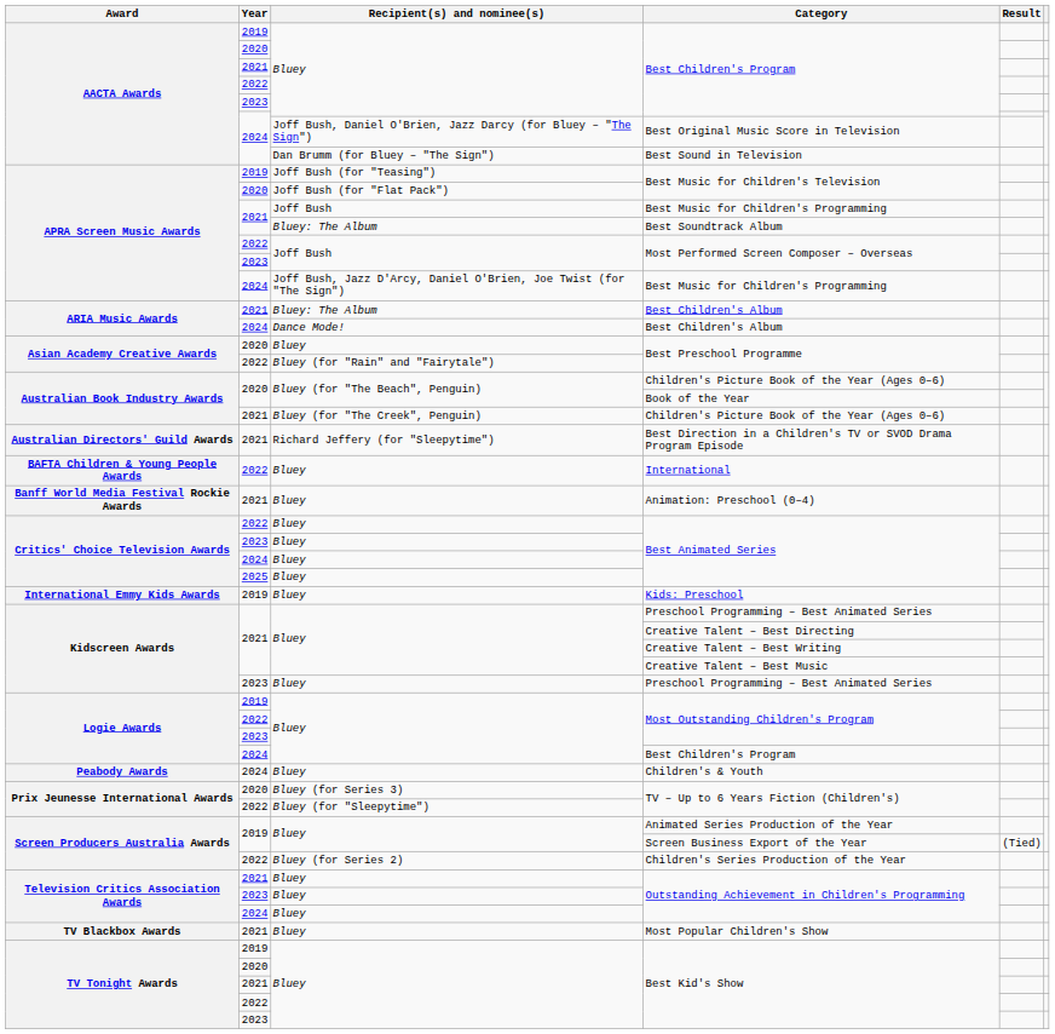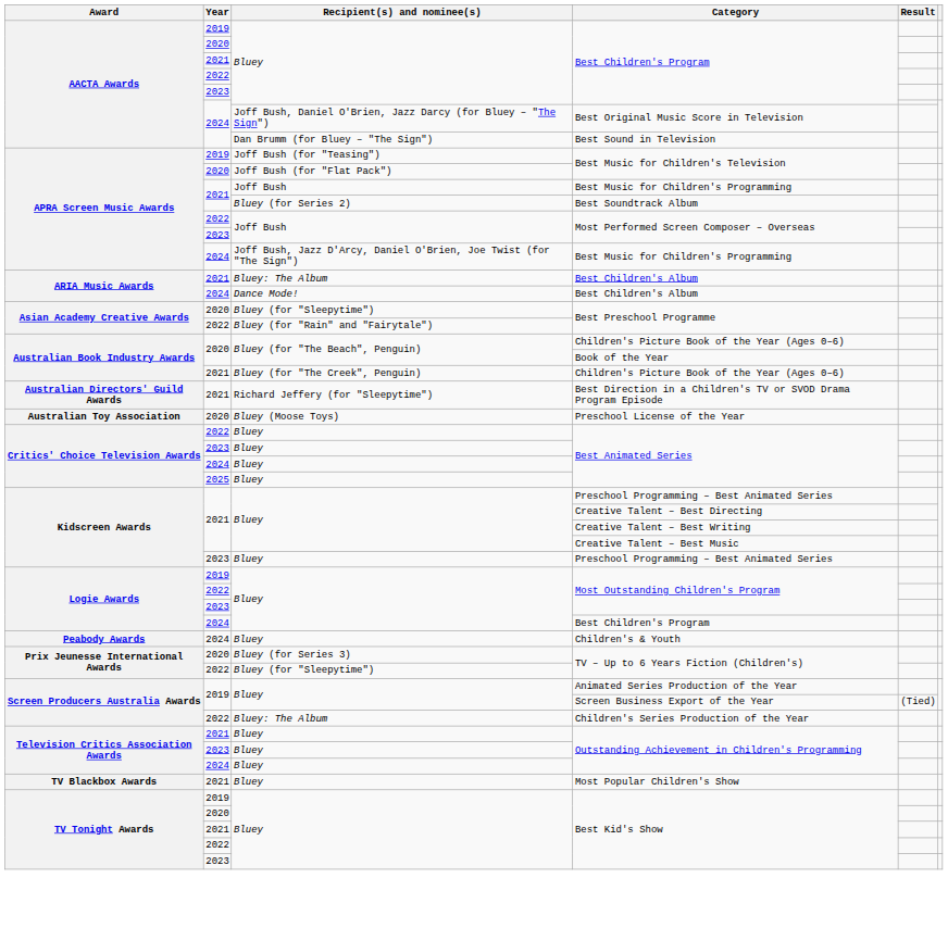 <table class="wikitable plainrowheaders sortable" style="width:99%;">
 <tr style="background:#CCCCCC; text-align:center;">
 <th scope="col">Award</th>
 <th scope="col">Year</th>
 <th scope="col">Recipient(s) and nominee(s)</th>
 <th scope="col">Category</th>
 <th scope="col">Result</th>
 <th scope="col" class="unsortable"></th>
 </tr>
 <tr>
 <th scope="row" rowspan="8"><a href='#'>AACTA Awards</a></th>
 <td><a href='#'>2019</a></td>
 <td data-sort-value="Bluey" rowspan="6"><em>Bluey</em></td>
 <td rowspan="6"><a href='#'>Best Children's Program</a></td>
 <td></td>
 <td style="text-align:center;"></td>
 </tr>
 <tr>
 <td><a href='#'>2020</a></td>
 <td></td>
 <td style="text-align:center;"></td>
 </tr>
 <tr>
 <td><a href='#'>2021</a></td>
 <td></td>
 <td style="text-align:center;"></td>
 </tr>
 <tr>
 <td><a href='#'>2022</a></td>
 <td></td>
 <td style="text-align:center;"></td>
 </tr>
 <tr>
 <td><a href='#'>2023</a></td>
 <td></td>
 <td style="text-align:center;"></td>
 </tr>
 <tr>
 <td rowspan="3"><a href='#'>2024</a></td>
 <td></td>
 <td style="text-align:center;" rowspan="3"></td>
 </tr>
 <tr>
 <td>Joff Bush, Daniel O'Brien, Jazz Darcy (for Bluey – "<a href='#'>The Sign</a>")</td>
 <td>Best Original Music Score in Television</td>
 <td></td>
 </tr>
 <tr>
 <td>Dan Brumm (for Bluey – "The Sign")</td>
 <td>Best Sound in Television</td>
 <td></td>
 </tr>
 <tr>
 <th scope="row" rowspan="7"><a href='#'>APRA Screen Music Awards</a></th>
 <td><a href='#'>2019</a></td>
 <td data-sort-value="Bush, Joff (for "Teasing")">Joff Bush (for "Teasing")</td>
 <td rowspan="2">Best Music for Children's Television</td>
 <td></td>
 <td style="text-align:center;"></td>
 </tr>
 <tr>
 <td><a href='#'>2020</a></td>
 <td data-sort-value="Bush, Joff (for "Flat Pack")">Joff Bush (for "Flat Pack")</td>
 <td></td>
 <td style="text-align:center;"></td>
 </tr>
 <tr>
 <td rowspan="2"><a href='#'>2021</a></td>
 <td data-sort-value="Bush, Joff">Joff Bush</td>
 <td>Best Music for Children's Programming</td>
 <td></td>
 <td style="text-align:center;" rowspan="2"></td>
 </tr>
 <tr>
-<td data-sort-value="Bluey: The Album"><em>Bluey: The Album</em></td>
+<td data-sort-value="Bluey (for Series 2)"><em>Bluey</em> (for Series 2)</td>
 <td>Best Soundtrack Album</td>
 <td></td>
 </tr>
 <tr>
 <td><a href='#'>2022</a></td>
 <td data-sort-value="Bush, Joff" rowspan="2">Joff Bush</td>
 <td rowspan="2">Most Performed Screen Composer – Overseas</td>
 <td></td>
 <td style="text-align:center;"></td>
 </tr>
 <tr>
 <td><a href='#'>2023</a></td>
 <td></td>
 <td style="text-align:center;"></td>
 </tr>
 <tr>
 <td><a href='#'>2024</a></td>
 <td data-sort-value="Bush, Joff; D'Arcy, Jazz; O'Brien, Daniel; Twist, Joe (for "The Sign")">Joff Bush, Jazz D'Arcy, Daniel O'Brien, Joe Twist (for "The Sign")</td>
 <td>Best Music for Children's Programming</td>
 <td></td>
 <td style="text-align:center;"></td>
 </tr>
 <tr>
 <th scope="row" rowspan="2"><a href='#'>ARIA Music Awards</a></th>
 <td><a href='#'>2021</a></td>
 <td data-sort-value="Bluey: The Album"><em>Bluey: The Album</em></td>
 <td><a href='#'>Best Children's Album</a></td>
 <td></td>
 <td style="text-align:center;"></td>
 </tr>
 <tr>
 <td><a href='#'>2024</a></td>
 <td data-sort-value="Bluey: The Album"><em>Dance Mode!</em></td>
 <td>Best Children's Album</td>
 <td></td>
 <td style="text-align:center;"></td>
 </tr>
 <tr>
 <th scope="row" rowspan="2"><a href='#'>Asian Academy Creative Awards</a></th>
 <td>2020</td>
-<td data-sort-value="Bluey"><em>Bluey</em></td>
+<td data-sort-value="Bluey (for "Sleepytime")"><em>Bluey</em> (for "Sleepytime")</td>
 <td rowspan="2">Best Preschool Programme</td>
 <td></td>
 <td style="text-align:center;"></td>
 </tr>
 <tr>
 <td>2022</td>
 <td data-sort-value="Bluey (for "Rain" and "Fairytale")"><em>Bluey</em> (for "Rain" and "Fairytale")</td>
 <td></td>
 <td style="text-align:center;"></td>
 </tr>
 <tr>
 <th scope="row" rowspan="3"><a href='#'>Australian Book Industry Awards</a></th>
 <td rowspan="2">2020</td>
 <td data-sort-value="Bluey (for "The Beach")" rowspan="2"><em>Bluey</em> (for "The Beach", Penguin)</td>
 <td>Children's Picture Book of the Year (Ages 0–6)</td>
 <td></td>
 <td rowspan="2" style="text-align:center;"></td>
 </tr>
 <tr>
 <td>Book of the Year</td>
 <td></td>
 </tr>
 <tr>
 <td>2021</td>
 <td data-sort-value="Bluey (for "The Creek")"><em>Bluey</em> (for "The Creek", Penguin)</td>
 <td>Children's Picture Book of the Year (Ages 0–6)</td>
 <td></td>
 <td style="text-align:center;"></td>
 </tr>
 <tr>
 <th scope="row"><a href='#'>Australian Directors' Guild</a> Awards</th>
 <td>2021</td>
 <td data-sort-value="Jeffery, Richard (for "Sleepytime")">Richard Jeffery (for "Sleepytime")</td>
 <td>Best Direction in a Children's TV or SVOD Drama Program Episode</td>
 <td></td>
 <td style="text-align:center;"></td>
 </tr>
 <tr>
-<th scope="row"><a href='#'>BAFTA Children & Young People Awards</a></th>
-<td><a href='#'>2022</a></td>
-<td data-sort-value="Bluey"><em>Bluey</em></td>
-<td><a href='#'>International</a></td>
-<td></td>
-<td style="text-align:center;"></td>
-</tr>
-<tr>
-<th scope="row"><a href='#'>Banff World Media Festival</a> Rockie Awards</th>
-<td>2021</td>
-<td data-sort-value="Bluey"><em>Bluey</em></td>
-<td>Animation: Preschool (0–4)</td>
+<th scope="row">Australian Toy Association</th>
+<td>2020</td>
+<td data-sort-value="Bluey"><em>Bluey</em> (Moose Toys)</td>
+<td>Preschool License of the Year</td>
 <td></td>
 <td style="text-align:center;"></td>
 </tr>
 <tr>
 <th scope="row" rowspan="4"><a href='#'>Critics' Choice Television Awards</a></th>
 <td><a href='#'>2022</a></td>
 <td data-sort-value="Bluey"><em>Bluey</em></td>
 <td rowspan="4"><a href='#'>Best Animated Series</a></td>
 <td></td>
 <td style="text-align:center;"></td>
 </tr>
 <tr>
 <td><a href='#'>2023</a></td>
 <td data-sort-value="Bluey"><em>Bluey</em></td>
 <td></td>
 <td style="text-align:center;"></td>
 </tr>
 <tr>
 <td><a href='#'>2024</a></td>
 <td data-sort-value="Bluey"><em>Bluey</em></td>
 <td></td>
 <td style="text-align:center;"></td>
 </tr>
 <tr>
 <td><a href='#'>2025</a></td>
 <td><em>Bluey</em></td>
 <td></td>
 <td align="center" rowspan="1"></td>
-</tr>
-<tr>
-<th scope="row"><a href='#'>International Emmy Kids Awards</a></th>
-<td>2019</td>
-<td data-sort-value="Bluey"><em>Bluey</em></td>
-<td><a href='#'>Kids: Preschool</a></td>
-<td></td>
-<td style="text-align:center;"></td>
 </tr>
 <tr>
 <th scope="row" rowspan="5">Kidscreen Awards</th>
 <td rowspan="4">2021</td>
 <td data-sort-value="Bluey" rowspan="4"><em>Bluey</em></td>
 <td>Preschool Programming – Best Animated Series</td>
 <td></td>
 <td style="text-align:center;" rowspan="4"></td>
 </tr>
 <tr>
 <td>Creative Talent – Best Directing</td>
 <td></td>
 </tr>
 <tr>
 <td>Creative Talent – Best Writing</td>
 <td></td>
 </tr>
 <tr>
 <td>Creative Talent – Best Music</td>
 <td></td>
 </tr>
 <tr>
 <td>2023</td>
 <td data-sort-value="Bluey"><em>Bluey</em></td>
 <td>Preschool Programming – Best Animated Series</td>
 <td></td>
 <td style="text-align:center;"></td>
 </tr>
 <tr>
 <th scope="row" rowspan="4"><a href='#'>Logie Awards</a></th>
 <td><a href='#'>2019</a></td>
 <td data-sort-value="Bluey" rowspan="4"><em>Bluey</em></td>
 <td rowspan="3"><a href='#'>Most Outstanding Children's Program</a></td>
 <td></td>
 <td style="text-align:center;"></td>
 </tr>
 <tr>
 <td><a href='#'>2022</a></td>
 <td></td>
 <td style="text-align:center;"></td>
 </tr>
 <tr>
 <td><a href='#'>2023</a></td>
 <td></td>
 <td style="text-align:center;"></td>
 </tr>
 <tr>
 <td><a href='#'>2024</a></td>
 <td>Best Children's Program</td>
 <td></td>
 <td style="text-align:center;"></td>
 </tr>
 <tr>
 <th scope="row"><a href='#'>Peabody Awards</a></th>
 <td>2024</td>
 <td data-sort-value="Bluey"><em>Bluey</em></td>
 <td>Children's & Youth</td>
 <td></td>
 <td style="text-align:center;"></td>
 </tr>
 <tr>
 <th scope="row" rowspan="2">Prix Jeunesse International Awards</th>
 <td>2020</td>
 <td data-sort-value="Bluey (for Series 3)"><em>Bluey</em> (for Series 3)</td>
 <td rowspan="2">TV – Up to 6 Years Fiction (Children's)</td>
 <td></td>
 <td style="text-align:center;"></td>
 </tr>
 <tr>
 <td>2022</td>
 <td data-sort-value="Bluey (for "Sleepytime")"><em>Bluey</em> (for "Sleepytime")</td>
 <td></td>
 <td style="text-align:center;"></td>
 </tr>
 <tr>
 <th scope="row" rowspan="3"><a href='#'>Screen Producers Australia</a> Awards</th>
 <td rowspan="2">2019</td>
 <td data-sort-value="Bluey" rowspan="2"><em>Bluey</em></td>
 <td>Animated Series Production of the Year</td>
 <td></td>
 <td rowspan="2" style="text-align:center;"></td>
 </tr>
 <tr>
 <td>Screen Business Export of the Year</td>
 <td> (Tied)</td>
 </tr>
 <tr>
 <td>2022</td>
-<td data-sort-value="Bluey (for Series 2)"><em>Bluey</em> (for Series 2)</td>
+<td data-sort-value="Bluey: The Album"><em>Bluey: The Album</em></td>
 <td>Children's Series Production of the Year</td>
 <td></td>
 <td style="text-align:center;"></td>
 </tr>
 <tr>
 <th scope="row" rowspan="3"><a href='#'>Television Critics Association Awards</a></th>
 <td><a href='#'>2021</a></td>
 <td><em>Bluey</em></td>
 <td rowspan="3"><a href='#'>Outstanding Achievement in Children's Programming</a></td>
 <td></td>
 <td align="center"></td>
 </tr>
 <tr>
 <td><a href='#'>2023</a></td>
 <td><em>Bluey</em></td>
 <td></td>
 <td align="center"></td>
 </tr>
 <tr>
 <td><a href='#'>2024</a></td>
 <td><em>Bluey</em></td>
 <td></td>
 <td align="center"></td>
 </tr>
 <tr>
 <th scope="row">TV Blackbox Awards</th>
 <td>2021</td>
 <td data-sort-value="Bluey"><em>Bluey</em></td>
 <td>Most Popular Children's Show</td>
 <td></td>
 <td style="text-align:center;"></td>
 </tr>
 <tr>
 <th scope="row" rowspan="5"><a href='#'>TV Tonight</a> Awards</th>
 <td>2019</td>
 <td data-sort-value="Bluey" rowspan="5"><em>Bluey</em></td>
 <td rowspan="5">Best Kid's Show</td>
 <td></td>
 <td style="text-align:center;"></td>
 </tr>
 <tr>
 <td>2020</td>
 <td></td>
 <td style="text-align:center;"></td>
 </tr>
 <tr>
 <td>2021</td>
 <td></td>
 <td style="text-align:center;"></td>
 </tr>
 <tr>
 <td>2022</td>
 <td></td>
 <td style="text-align:center;"></td>
 </tr>
 <tr>
 <td>2023</td>
 <td></td>
 <td style="text-align:center;"></td>
 </tr>
 </table>
